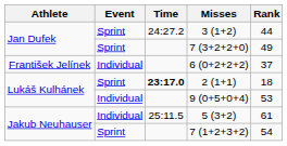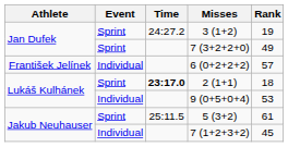 <table class="wikitable" style="font-size:90%">
 <tr>
 <th>Athlete</th>
 <th>Event</th>
 <th>Time</th>
 <th>Misses</th>
 <th>Rank</th>
 </tr>
 <tr align=center>
 <td align=left rowspan=2><a href='#'>Jan Dufek</a></td>
 <td align=left><a href='#'>Sprint</a></td>
 <td>24:27.2</td>
 <td>3 (1+2)</td>
-<td>44</td>
+<td>19</td>
 </tr>
 <tr align=center>
 <td align=left><a href='#'>Sprint</a></td>
 <td></td>
 <td>7 (3+2+2+0)</td>
 <td>49</td>
 </tr>
 <tr align="center">
 <td><a href='#'>František Jelínek</a></td>
 <td align="left"><a href='#'>Individual</a></td>
 <td></td>
 <td>6 (0+2+2+2)</td>
-<td>37</td>
+<td>57</td>
 </tr>
 <tr align="center">
 <td rowspan="2" align="left"><a href='#'>Lukáš Kulhánek</a></td>
 <td align="left"><a href='#'>Sprint</a></td>
 <td><strong>23:17.0</strong></td>
 <td>2 (1+1)</td>
 <td>18</td>
 </tr>
 <tr align=center>
 <td align=left><a href='#'>Individual</a></td>
 <td></td>
 <td>9 (0+5+0+4)</td>
 <td>53</td>
 </tr>
 <tr align=center>
 <td align=left rowspan=2><a href='#'>Jakub Neuhauser</a></td>
-<td align=left><a href='#'>Individual</a></td>
+<td align=left><a href='#'>Sprint</a></td>
 <td>25:11.5</td>
 <td>5 (3+2)</td>
 <td>61</td>
 </tr>
 <tr align=center>
-<td align=left><a href='#'>Sprint</a></td>
+<td align=left><a href='#'>Individual</a></td>
 <td></td>
 <td>7 (1+2+3+2)</td>
-<td>54</td>
+<td>45</td>
 </tr>
 </table>
